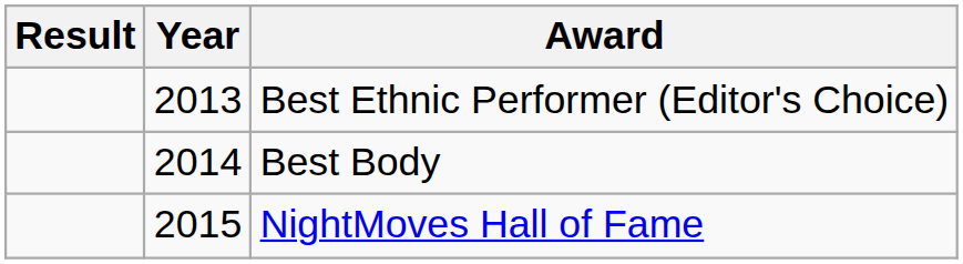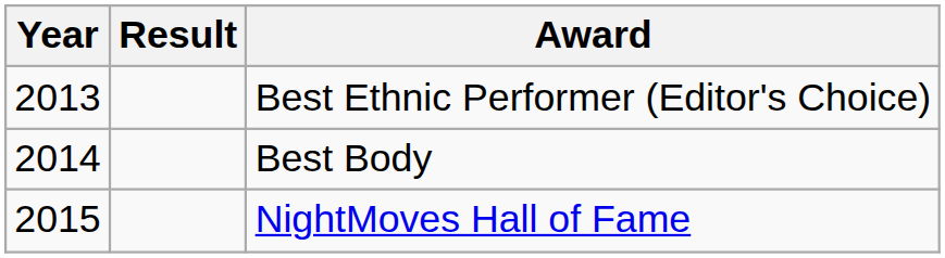 <table class="wikitable">
 <tr>
+<th>Year</th>
 <th>Result</th>
-<th>Year</th>
 <th>Award</th>
 </tr>
 <tr>
+<td>2013</td>
 <td></td>
-<td>2013</td>
 <td>Best Ethnic Performer (Editor's Choice)</td>
 </tr>
 <tr>
+<td>2014</td>
 <td></td>
-<td>2014</td>
 <td>Best Body</td>
 </tr>
 <tr>
+<td>2015</td>
 <td></td>
-<td>2015</td>
 <td><a href='#'>NightMoves Hall of Fame</a></td>
 </tr>
 </table>
